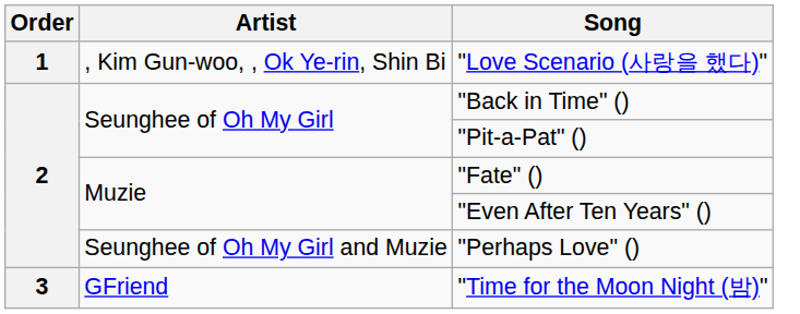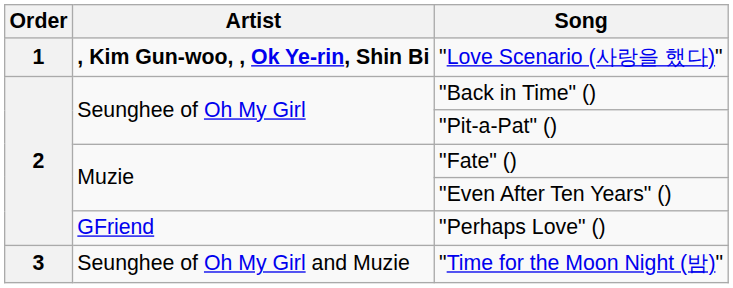 <table class="wikitable">
 <tr>
 <th>Order</th>
 <th>Artist</th>
 <th>Song</th>
 </tr>
 <tr>
 <th>1</th>
-<td>, Kim Gun-woo, , <a href='#'>Ok Ye-rin</a>, Shin Bi</td>
+<td><strong>, Kim Gun-woo, , <a href='#'>Ok Ye-rin</a>, Shin Bi</strong></td>
 <td>"<a href='#'>Love Scenario (사랑을 했다)</a>"</td>
 </tr>
 <tr>
 <th rowspan=5>2</th>
 <td rowspan=2>Seunghee of <a href='#'>Oh My Girl</a></td>
 <td>"Back in Time" ()<br></td>
 </tr>
 <tr>
 <td>"Pit-a-Pat" ()<br></td>
 </tr>
 <tr>
 <td rowspan=2>Muzie</td>
 <td>"Fate" ()<br></td>
 </tr>
 <tr>
 <td>"Even After Ten Years" ()<br></td>
 </tr>
 <tr>
-<td>Seunghee of <a href='#'>Oh My Girl</a> and Muzie</td>
+<td><a href='#'>GFriend</a></td>
 <td>"Perhaps Love" ()<br></td>
 </tr>
 <tr>
 <th>3</th>
-<td><a href='#'>GFriend</a></td>
+<td>Seunghee of <a href='#'>Oh My Girl</a> and Muzie</td>
 <td>"<a href='#'>Time for the Moon Night (밤)</a>"</td>
 </tr>
 </table>
